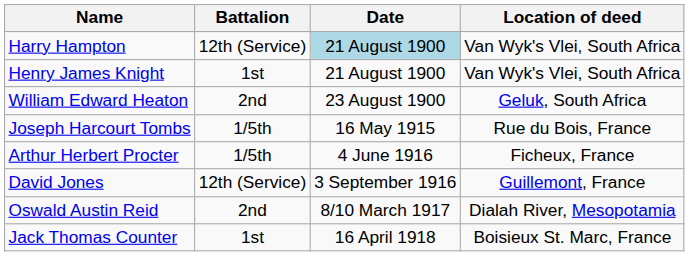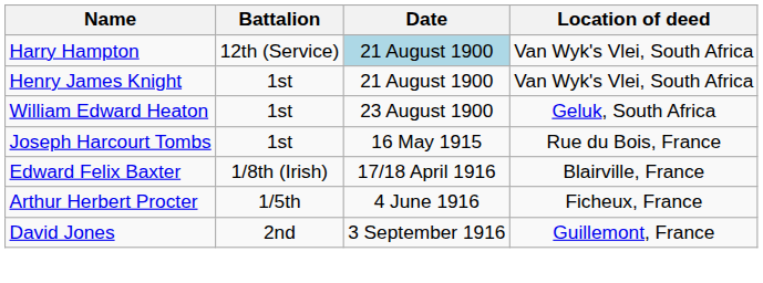 <table class="wikitable">
 <tr>
 <th>Name</th>
 <th>Battalion</th>
 <th>Date</th>
 <th>Location of deed</th>
 </tr>
 <tr>
 <td><a href='#'>Harry Hampton</a></td>
 <td style="text-align:center;">12th (Service)</td>
 <td style="background: lightblue; text-align:center;">21 August 1900</td>
 <td style="text-align:center;">Van Wyk's Vlei, South Africa</td>
 </tr>
 <tr>
 <td><a href='#'>Henry James Knight</a></td>
 <td style="text-align:center;">1st</td>
 <td style="text-align:center;">21 August 1900</td>
 <td style="text-align:center;">Van Wyk's Vlei, South Africa</td>
 </tr>
 <tr>
 <td><a href='#'>William Edward Heaton</a></td>
-<td style="text-align:center;">2nd</td>
+<td style="text-align:center;">1st</td>
 <td style="text-align:center;">23 August 1900</td>
 <td style="text-align:center;"><a href='#'>Geluk</a>, South Africa</td>
 </tr>
 <tr>
 <td><a href='#'>Joseph Harcourt Tombs</a></td>
-<td style="text-align:center;">1/5th</td>
+<td style="text-align:center;">1st</td>
 <td style="text-align:center;">16 May 1915</td>
 <td style="text-align:center;">Rue du Bois, France</td>
+</tr>
+<tr>
+<td><a href='#'>Edward Felix Baxter</a></td>
+<td style="text-align:center;">1/8th (Irish)</td>
+<td style="text-align:center;">17/18 April 1916</td>
+<td style="text-align:center;">Blairville, France</td>
 </tr>
 <tr>
 <td><a href='#'>Arthur Herbert Procter</a></td>
 <td style="text-align:center;">1/5th</td>
 <td style="text-align:center;">4 June 1916</td>
 <td style="text-align:center;">Ficheux, France</td>
 </tr>
 <tr>
 <td><a href='#'>David Jones</a></td>
-<td style="text-align:center;">12th (Service)</td>
+<td style="text-align:center;">2nd</td>
 <td style="text-align:center;">3 September 1916</td>
 <td style="text-align:center;"><a href='#'>Guillemont</a>, France</td>
 </tr>
-<tr>
-<td><a href='#'>Oswald Austin Reid</a></td>
-<td style="text-align:center;">2nd</td>
-<td style="text-align:center;">8/10 March 1917</td>
-<td style="text-align:center;">Dialah River, <a href='#'>Mesopotamia</a></td>
-</tr>
-<tr>
-<td><a href='#'>Jack Thomas Counter</a></td>
-<td style="text-align:center;">1st</td>
-<td style="text-align:center;">16 April 1918</td>
-<td style="text-align:center;">Boisieux St. Marc, France</td>
-</tr>
 </table>
